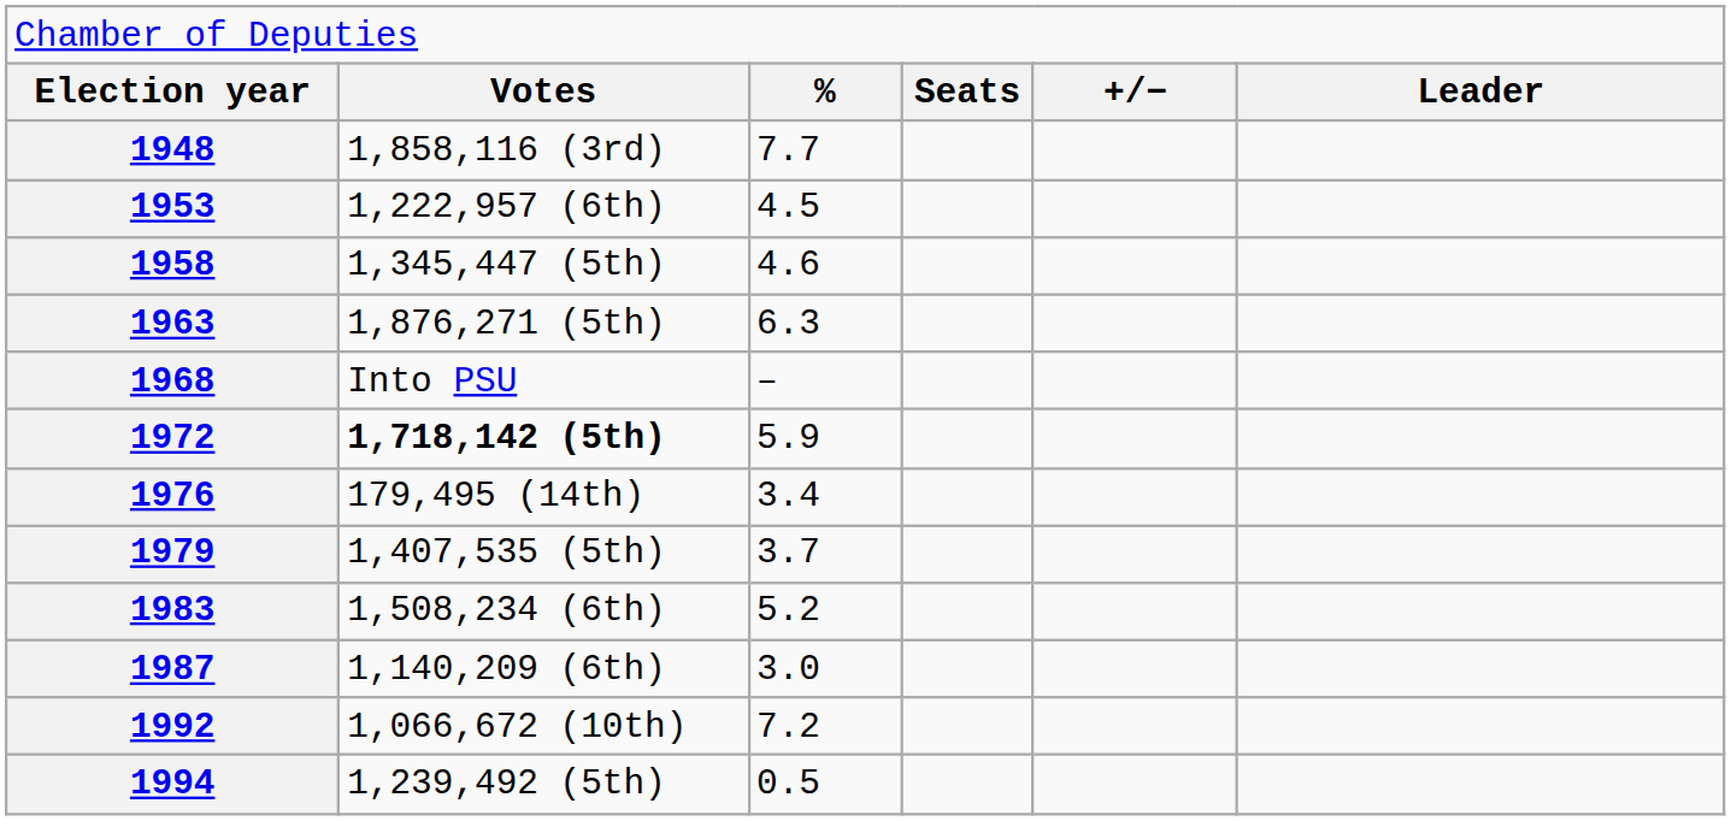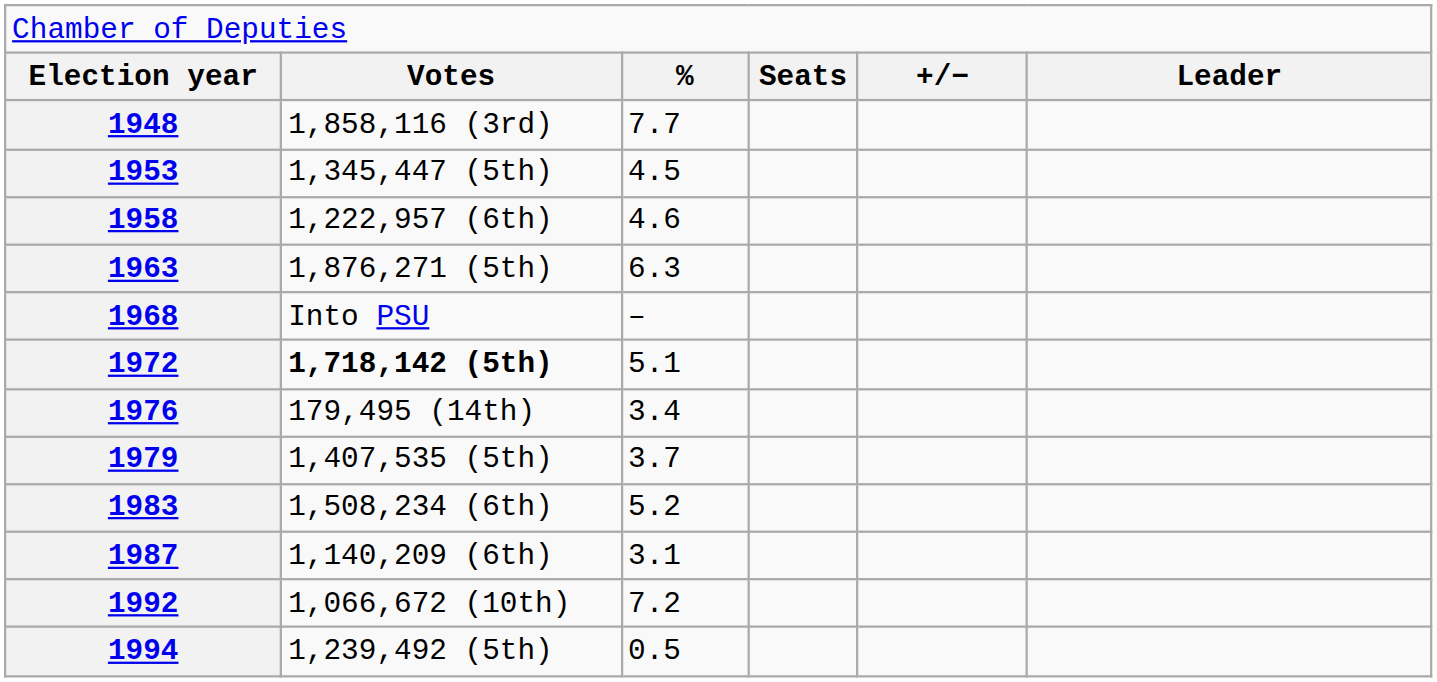 <table class=wikitable style="width:50%; border:1px #AAAAFF solid">
 <tr>
 <td colspan=6><a href='#'>Chamber of Deputies</a></td>
 </tr>
 <tr>
 <th width=13%>Election year</th>
 <th width=16%>Votes</th>
 <th width=6%>%</th>
 <th width=1%>Seats</th>
 <th width=8%>+/−</th>
 <th width=19%>Leader</th>
 </tr>
 <tr>
 <th><a href='#'>1948</a></th>
 <td>1,858,116 (3rd)</td>
 <td>7.7</td>
 <td></td>
 <td></td>
 <td></td>
 </tr>
 <tr>
 <th><a href='#'>1953</a></th>
-<td>1,222,957 (6th)</td>
+<td>1,345,447 (5th)</td>
 <td>4.5</td>
 <td></td>
 <td></td>
 <td></td>
 </tr>
 <tr>
 <th><a href='#'>1958</a></th>
-<td>1,345,447 (5th)</td>
+<td>1,222,957 (6th)</td>
 <td>4.6</td>
 <td></td>
 <td></td>
 <td></td>
 </tr>
 <tr>
 <th><a href='#'>1963</a></th>
 <td>1,876,271  (5th)</td>
 <td>6.3</td>
 <td></td>
 <td></td>
 <td></td>
 </tr>
 <tr>
 <th><a href='#'>1968</a></th>
 <td>Into <a href='#'>PSU</a></td>
 <td>–</td>
 <td></td>
 <td></td>
 <td></td>
 </tr>
 <tr>
 <th><a href='#'>1972</a></th>
 <td><strong>1,718,142 (5th)</strong></td>
-<td>5.9</td>
+<td>5.1</td>
 <td></td>
 <td></td>
 <td></td>
 </tr>
 <tr>
 <th><a href='#'>1976</a></th>
 <td>179,495 (14th)</td>
 <td>3.4</td>
 <td></td>
 <td></td>
 <td></td>
 </tr>
 <tr>
 <th><a href='#'>1979</a></th>
 <td>1,407,535 (5th)</td>
 <td>3.7</td>
 <td></td>
 <td></td>
 <td></td>
 </tr>
 <tr>
 <th><a href='#'>1983</a></th>
 <td>1,508,234 (6th)</td>
 <td>5.2</td>
 <td></td>
 <td></td>
 <td></td>
 </tr>
 <tr>
 <th><a href='#'>1987</a></th>
 <td>1,140,209 (6th)</td>
-<td>3.0</td>
+<td>3.1</td>
 <td></td>
 <td></td>
 <td></td>
 </tr>
 <tr>
 <th><a href='#'>1992</a></th>
 <td>1,066,672 (10th)</td>
 <td>7.2</td>
 <td></td>
 <td></td>
 <td></td>
 </tr>
 <tr>
 <th><a href='#'>1994</a></th>
 <td>1,239,492 (5th)</td>
 <td>0.5</td>
 <td></td>
 <td></td>
 <td></td>
 </tr>
 </table>
